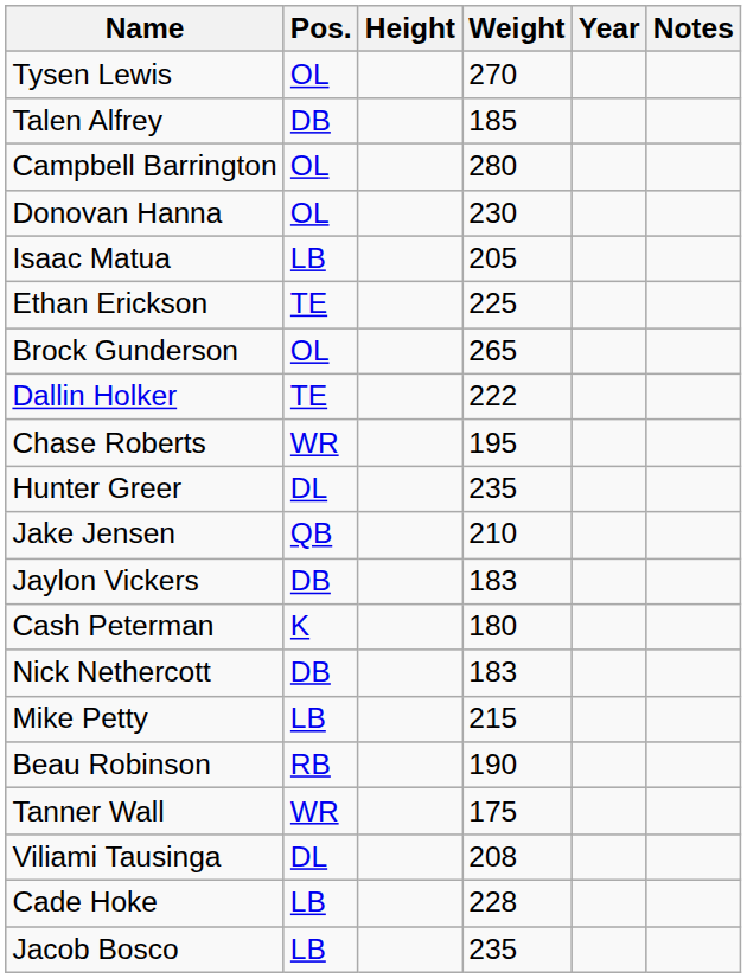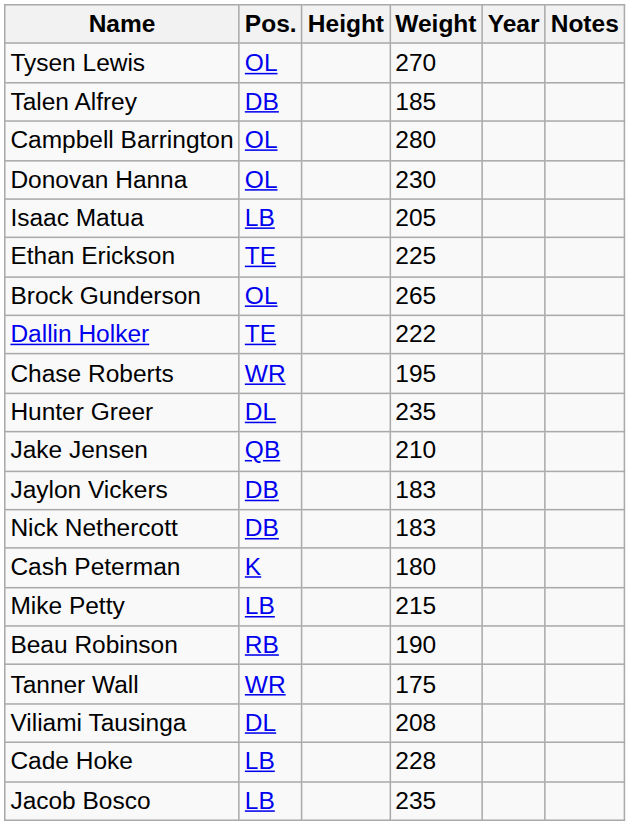 <table class="wikitable sortable" border="2">
 <tr>
 <th>Name</th>
 <th>Pos.</th>
 <th>Height</th>
 <th>Weight</th>
 <th>Year</th>
 <th>Notes</th>
 </tr>
 <tr>
 <td>Tysen Lewis</td>
 <td><a href='#'>OL</a></td>
 <td></td>
 <td>270</td>
 <td></td>
 <td></td>
 </tr>
 <tr>
 <td>Talen Alfrey</td>
 <td><a href='#'>DB</a></td>
 <td></td>
 <td>185</td>
 <td></td>
 <td></td>
 </tr>
 <tr>
 <td>Campbell Barrington</td>
 <td><a href='#'>OL</a></td>
 <td></td>
 <td>280</td>
 <td></td>
 <td></td>
 </tr>
 <tr>
 <td>Donovan Hanna</td>
 <td><a href='#'>OL</a></td>
 <td></td>
 <td>230</td>
 <td></td>
 <td></td>
 </tr>
 <tr>
 <td>Isaac Matua</td>
 <td><a href='#'>LB</a></td>
 <td></td>
 <td>205</td>
 <td></td>
 <td></td>
 </tr>
 <tr>
 <td>Ethan Erickson</td>
 <td><a href='#'>TE</a></td>
 <td></td>
 <td>225</td>
 <td></td>
 <td></td>
 </tr>
 <tr>
 <td>Brock Gunderson</td>
 <td><a href='#'>OL</a></td>
 <td></td>
 <td>265</td>
 <td></td>
 <td></td>
 </tr>
 <tr>
 <td><a href='#'>Dallin Holker</a></td>
 <td><a href='#'>TE</a></td>
 <td></td>
 <td>222</td>
 <td></td>
 <td></td>
 </tr>
 <tr>
 <td>Chase Roberts</td>
 <td><a href='#'>WR</a></td>
 <td></td>
 <td>195</td>
 <td></td>
 <td></td>
 </tr>
 <tr>
 <td>Hunter Greer</td>
 <td><a href='#'>DL</a></td>
 <td></td>
 <td>235</td>
 <td></td>
 <td></td>
 </tr>
 <tr>
 <td>Jake Jensen</td>
 <td><a href='#'>QB</a></td>
 <td></td>
 <td>210</td>
 <td></td>
 <td></td>
 </tr>
 <tr>
 <td>Jaylon Vickers</td>
 <td><a href='#'>DB</a></td>
 <td></td>
 <td>183</td>
 <td></td>
 <td></td>
 </tr>
 <tr>
+<td>Nick Nethercott</td>
+<td><a href='#'>DB</a></td>
+<td></td>
+<td>183</td>
+<td></td>
+<td></td>
+</tr>
+<tr>
 <td>Cash Peterman</td>
 <td><a href='#'>K</a></td>
 <td></td>
 <td>180</td>
-<td></td>
-<td></td>
-</tr>
-<tr>
-<td>Nick Nethercott</td>
-<td><a href='#'>DB</a></td>
-<td></td>
-<td>183</td>
 <td></td>
 <td></td>
 </tr>
 <tr>
 <td>Mike Petty</td>
 <td><a href='#'>LB</a></td>
 <td></td>
 <td>215</td>
 <td></td>
 <td></td>
 </tr>
 <tr>
 <td>Beau Robinson</td>
 <td><a href='#'>RB</a></td>
 <td></td>
 <td>190</td>
 <td></td>
 <td></td>
 </tr>
 <tr>
 <td>Tanner Wall</td>
 <td><a href='#'>WR</a></td>
 <td></td>
 <td>175</td>
 <td></td>
 <td></td>
 </tr>
 <tr>
 <td>Viliami Tausinga</td>
 <td><a href='#'>DL</a></td>
 <td></td>
 <td>208</td>
 <td></td>
 <td></td>
 </tr>
 <tr>
 <td>Cade Hoke</td>
 <td><a href='#'>LB</a></td>
 <td></td>
 <td>228</td>
 <td></td>
 <td></td>
 </tr>
 <tr>
 <td>Jacob Bosco</td>
 <td><a href='#'>LB</a></td>
 <td></td>
 <td>235</td>
 <td></td>
 <td></td>
 </tr>
 </table>
